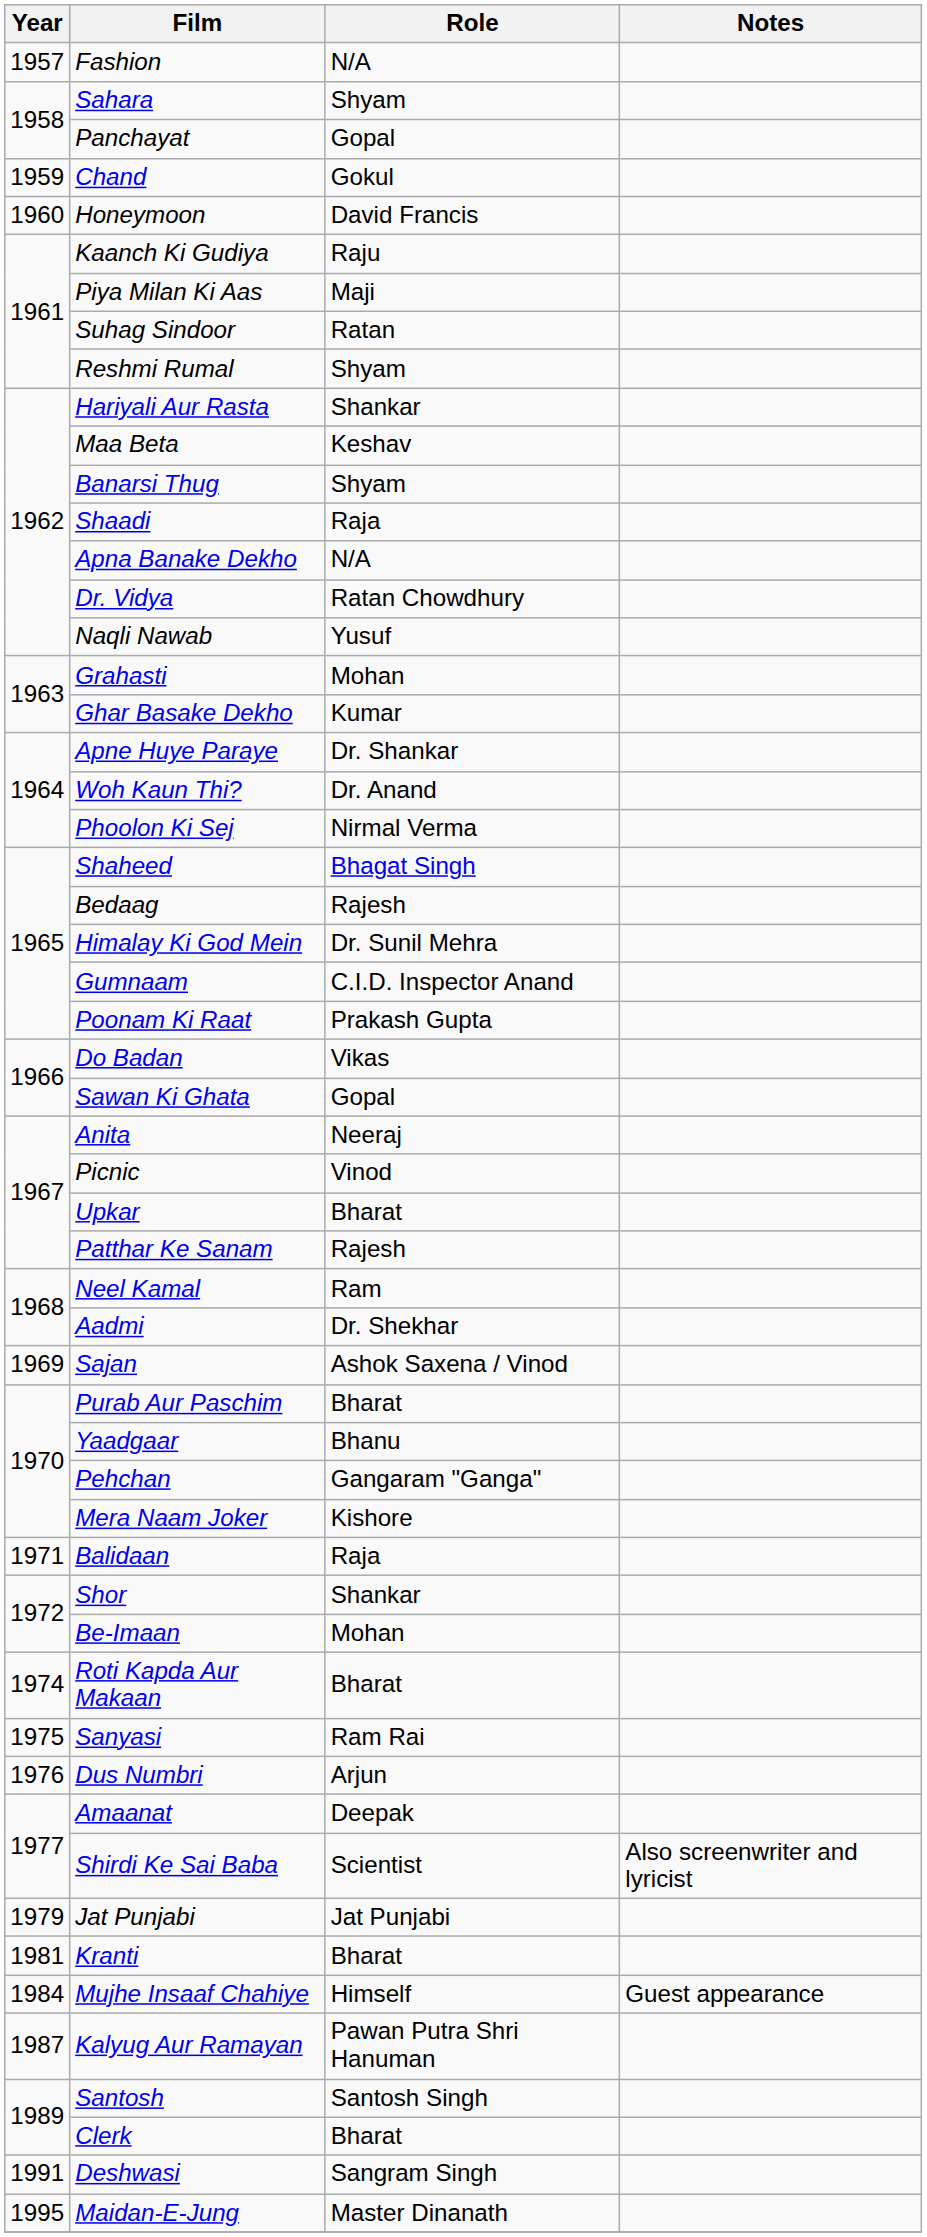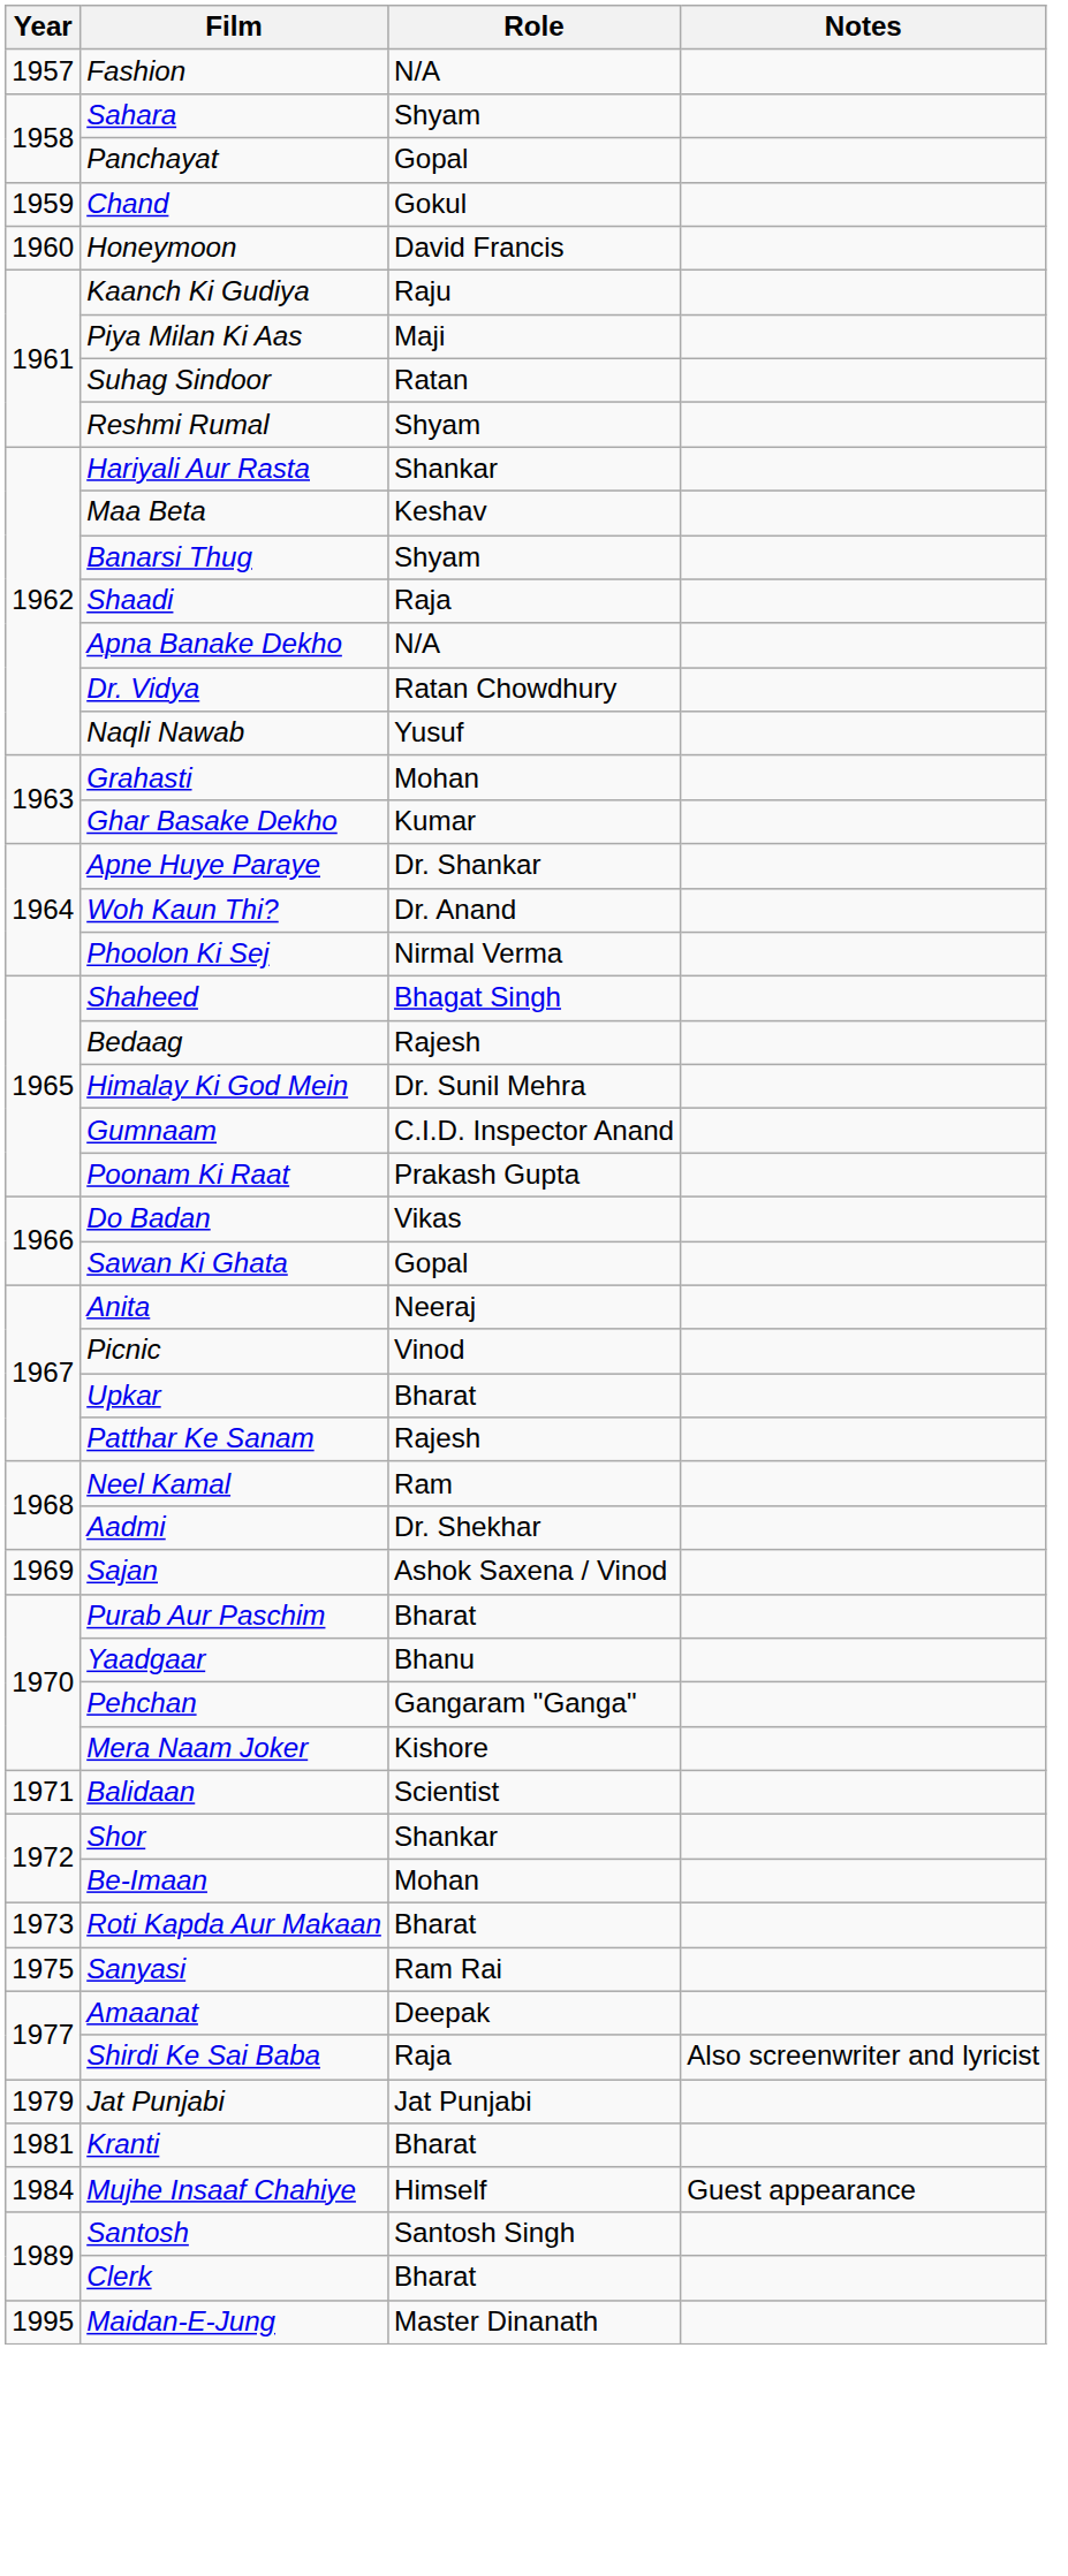 <table class="wikitable sortable">
 <tr>
 <th>Year</th>
 <th>Film</th>
 <th>Role</th>
 <th>Notes</th>
 </tr>
 <tr>
 <td>1957</td>
 <td><em>Fashion</em></td>
 <td>N/A</td>
 <td></td>
 </tr>
 <tr>
 <td rowspan="2">1958</td>
 <td><em><a href='#'>Sahara</a></em></td>
 <td>Shyam</td>
 <td></td>
 </tr>
 <tr>
 <td><em>Panchayat</em></td>
 <td>Gopal</td>
 <td></td>
 </tr>
 <tr>
 <td>1959</td>
 <td><em><a href='#'>Chand</a></em></td>
 <td>Gokul</td>
 <td></td>
 </tr>
 <tr>
 <td>1960</td>
 <td><em>Honeymoon</em></td>
 <td>David Francis</td>
 <td></td>
 </tr>
 <tr>
 <td rowspan="4">1961</td>
 <td><em>Kaanch Ki Gudiya</em></td>
 <td>Raju</td>
 <td></td>
 </tr>
 <tr>
 <td><em>Piya Milan Ki Aas</em></td>
 <td>Maji</td>
 <td></td>
 </tr>
 <tr>
 <td><em>Suhag Sindoor</em></td>
 <td>Ratan</td>
 <td></td>
 </tr>
 <tr>
 <td><em>Reshmi Rumal</em></td>
 <td>Shyam</td>
 <td></td>
 </tr>
 <tr>
 <td rowspan="7">1962</td>
 <td><em><a href='#'>Hariyali Aur Rasta</a></em></td>
 <td>Shankar</td>
 <td></td>
 </tr>
 <tr>
 <td><em>Maa Beta</em></td>
 <td>Keshav</td>
 <td></td>
 </tr>
 <tr>
 <td><em><a href='#'>Banarsi Thug</a></em></td>
 <td>Shyam</td>
 <td></td>
 </tr>
 <tr>
 <td><em><a href='#'>Shaadi</a></em></td>
 <td>Raja</td>
 <td></td>
 </tr>
 <tr>
 <td><em><a href='#'>Apna Banake Dekho</a></em></td>
 <td>N/A</td>
 <td></td>
 </tr>
 <tr>
 <td><em><a href='#'>Dr. Vidya</a></em></td>
 <td>Ratan Chowdhury</td>
 <td></td>
 </tr>
 <tr>
 <td><em>Naqli Nawab</em></td>
 <td>Yusuf</td>
 <td></td>
 </tr>
 <tr>
 <td rowspan="2">1963</td>
 <td><em><a href='#'>Grahasti</a></em></td>
 <td>Mohan</td>
 <td></td>
 </tr>
 <tr>
 <td><em><a href='#'>Ghar Basake Dekho</a></em></td>
 <td>Kumar</td>
 <td></td>
 </tr>
 <tr>
 <td rowspan="3">1964</td>
 <td><em><a href='#'>Apne Huye Paraye</a></em></td>
 <td>Dr. Shankar</td>
 <td></td>
 </tr>
 <tr>
 <td><em><a href='#'>Woh Kaun Thi?</a></em></td>
 <td>Dr. Anand</td>
 <td></td>
 </tr>
 <tr>
 <td><em><a href='#'>Phoolon Ki Sej</a></em></td>
 <td>Nirmal Verma</td>
 <td></td>
 </tr>
 <tr>
 <td rowspan="5">1965</td>
 <td><em><a href='#'>Shaheed</a></em></td>
 <td><a href='#'>Bhagat Singh</a></td>
 <td></td>
 </tr>
 <tr>
 <td><em>Bedaag</em></td>
 <td>Rajesh</td>
 <td></td>
 </tr>
 <tr>
 <td><em><a href='#'>Himalay Ki God Mein</a></em></td>
 <td>Dr. Sunil Mehra</td>
 <td></td>
 </tr>
 <tr>
 <td><em><a href='#'>Gumnaam</a></em></td>
 <td>C.I.D. Inspector Anand</td>
 <td></td>
 </tr>
 <tr>
 <td><em><a href='#'>Poonam Ki Raat</a></em></td>
 <td>Prakash Gupta</td>
 <td></td>
 </tr>
 <tr>
 <td rowspan="2">1966</td>
 <td><em><a href='#'>Do Badan</a></em></td>
 <td>Vikas</td>
 <td></td>
 </tr>
 <tr>
 <td><em><a href='#'>Sawan Ki Ghata</a></em></td>
 <td>Gopal</td>
 <td></td>
 </tr>
 <tr>
 <td rowspan="4">1967</td>
 <td><em><a href='#'>Anita</a></em></td>
 <td>Neeraj</td>
 <td></td>
 </tr>
 <tr>
 <td><em>Picnic</em></td>
 <td>Vinod</td>
 <td></td>
 </tr>
 <tr>
 <td><em><a href='#'>Upkar</a></em></td>
 <td>Bharat</td>
 <td></td>
 </tr>
 <tr>
 <td><em><a href='#'>Patthar Ke Sanam</a></em></td>
 <td>Rajesh</td>
 <td></td>
 </tr>
 <tr>
 <td rowspan="2">1968</td>
 <td><em><a href='#'>Neel Kamal</a></em></td>
 <td>Ram</td>
 <td></td>
 </tr>
 <tr>
 <td><em><a href='#'>Aadmi</a></em></td>
 <td>Dr. Shekhar</td>
 <td></td>
 </tr>
 <tr>
 <td>1969</td>
 <td><em><a href='#'>Sajan</a></em></td>
 <td>Ashok Saxena / Vinod</td>
 <td></td>
 </tr>
 <tr>
 <td rowspan="4">1970</td>
 <td><em><a href='#'>Purab Aur Paschim</a></em></td>
 <td>Bharat</td>
 <td></td>
 </tr>
 <tr>
 <td><em><a href='#'>Yaadgaar</a></em></td>
 <td>Bhanu</td>
 <td></td>
 </tr>
 <tr>
 <td><em><a href='#'>Pehchan</a></em></td>
 <td>Gangaram "Ganga"</td>
 <td></td>
 </tr>
 <tr>
 <td><em><a href='#'>Mera Naam Joker</a></em></td>
 <td>Kishore</td>
 <td></td>
 </tr>
 <tr>
 <td>1971</td>
 <td><em><a href='#'>Balidaan</a></em></td>
-<td>Raja</td>
+<td>Scientist</td>
 <td></td>
 </tr>
 <tr>
 <td rowspan="2">1972</td>
 <td><em><a href='#'>Shor</a></em></td>
 <td>Shankar</td>
 <td></td>
 </tr>
 <tr>
 <td><em><a href='#'>Be-Imaan</a></em></td>
 <td>Mohan</td>
 <td></td>
 </tr>
 <tr>
-<td>1974</td>
+<td>1973</td>
 <td><em><a href='#'>Roti Kapda Aur Makaan</a></em></td>
 <td>Bharat</td>
 <td></td>
 </tr>
 <tr>
 <td>1975</td>
 <td><em><a href='#'>Sanyasi</a></em></td>
 <td>Ram Rai</td>
 <td></td>
 </tr>
 <tr>
-<td>1976</td>
-<td><em><a href='#'>Dus Numbri</a></em></td>
-<td>Arjun</td>
-<td></td>
-</tr>
-<tr>
 <td rowspan="2">1977</td>
 <td><em><a href='#'>Amaanat</a></em></td>
 <td>Deepak</td>
 <td></td>
 </tr>
 <tr>
 <td><em><a href='#'>Shirdi Ke Sai Baba</a></em></td>
-<td>Scientist</td>
+<td>Raja</td>
 <td>Also screenwriter and lyricist</td>
 </tr>
 <tr>
 <td>1979</td>
 <td><em>Jat Punjabi</em></td>
 <td>Jat Punjabi</td>
 <td></td>
 </tr>
 <tr>
 <td>1981</td>
 <td><em><a href='#'>Kranti</a></em></td>
 <td>Bharat</td>
 <td></td>
 </tr>
 <tr>
 <td>1984</td>
 <td><em><a href='#'>Mujhe Insaaf Chahiye</a></em></td>
 <td>Himself</td>
 <td>Guest appearance</td>
 </tr>
 <tr>
-<td>1987</td>
-<td><em><a href='#'>Kalyug Aur Ramayan</a></em></td>
-<td>Pawan Putra Shri Hanuman</td>
-<td></td>
-</tr>
-<tr>
 <td rowspan="2">1989</td>
 <td><em><a href='#'>Santosh</a></em></td>
 <td>Santosh Singh</td>
 <td></td>
 </tr>
 <tr>
 <td><em><a href='#'>Clerk</a></em></td>
 <td>Bharat</td>
 <td></td>
 </tr>
 <tr>
-<td>1991</td>
-<td><em><a href='#'>Deshwasi</a></em></td>
-<td>Sangram Singh</td>
-<td></td>
-</tr>
-<tr>
 <td>1995</td>
 <td><em><a href='#'>Maidan-E-Jung</a></em></td>
 <td>Master Dinanath</td>
 <td></td>
 </tr>
 <tr>
 </tr>
 </table>
